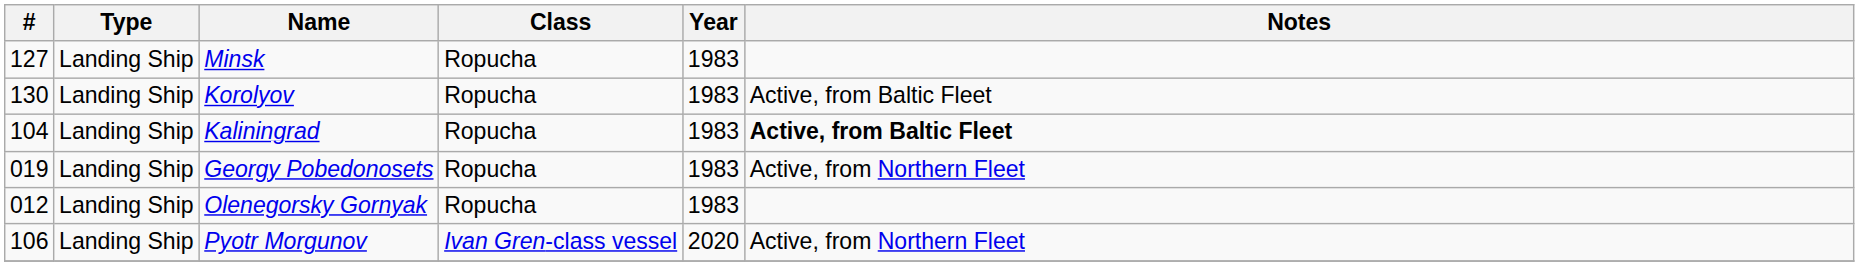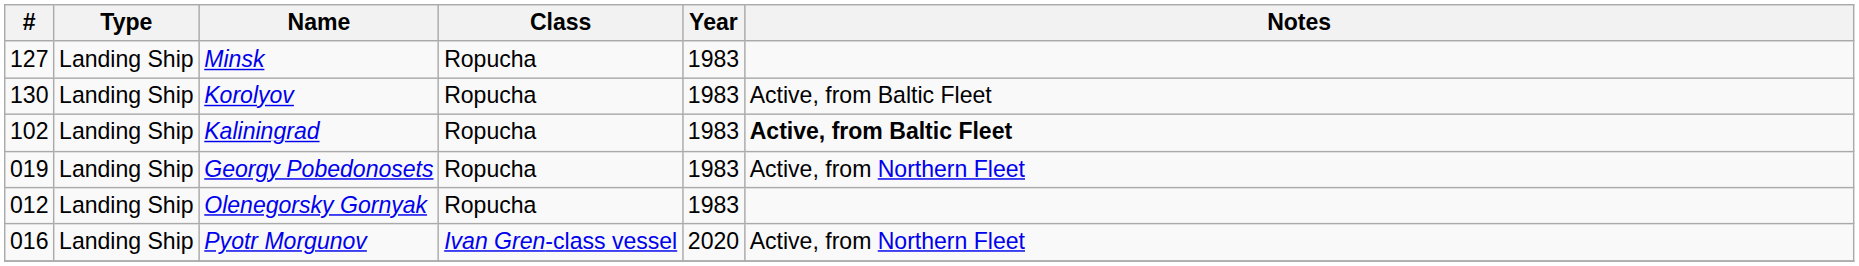 <table class="wikitable">
 <tr>
 <th>#</th>
 <th>Type</th>
 <th>Name</th>
 <th>Class</th>
 <th>Year</th>
 <th style="width:60%">Notes</th>
 </tr>
 <tr>
 <td>127</td>
 <td>Landing Ship</td>
 <td><em><a href='#'>Minsk</a></em></td>
 <td>Ropucha</td>
 <td>1983</td>
 <td></td>
 </tr>
 <tr>
 <td>130</td>
 <td>Landing Ship</td>
 <td><a href='#'><em>Korolyov</em></a></td>
 <td>Ropucha</td>
 <td>1983</td>
 <td>Active, from Baltic Fleet</td>
 </tr>
 <tr>
-<td>104</td>
+<td>102</td>
 <td>Landing Ship</td>
 <td><a href='#'><em>Kaliningrad</em></a></td>
 <td>Ropucha</td>
 <td>1983</td>
 <td><strong>Active, from Baltic Fleet</strong></td>
 </tr>
 <tr>
 <td>019</td>
 <td>Landing Ship</td>
 <td><a href='#'><em>Georgy Pobedonosets</em></a></td>
 <td>Ropucha</td>
 <td>1983</td>
 <td>Active, from <a href='#'>Northern Fleet</a></td>
 </tr>
 <tr>
 <td>012</td>
 <td>Landing Ship</td>
 <td><a href='#'><em>Olenegorsky Gornyak</em></a></td>
 <td>Ropucha</td>
 <td>1983</td>
 <td></td>
 </tr>
 <tr>
-<td>106</td>
+<td>016</td>
 <td>Landing Ship</td>
 <td><a href='#'><em>Pyotr Morgunov</em></a></td>
 <td><a href='#'><em>Ivan Gren</em>-class vessel</a></td>
 <td>2020</td>
 <td>Active, from <a href='#'>Northern Fleet</a></td>
 </tr>
 <tr>
 </tr>
 </table>
